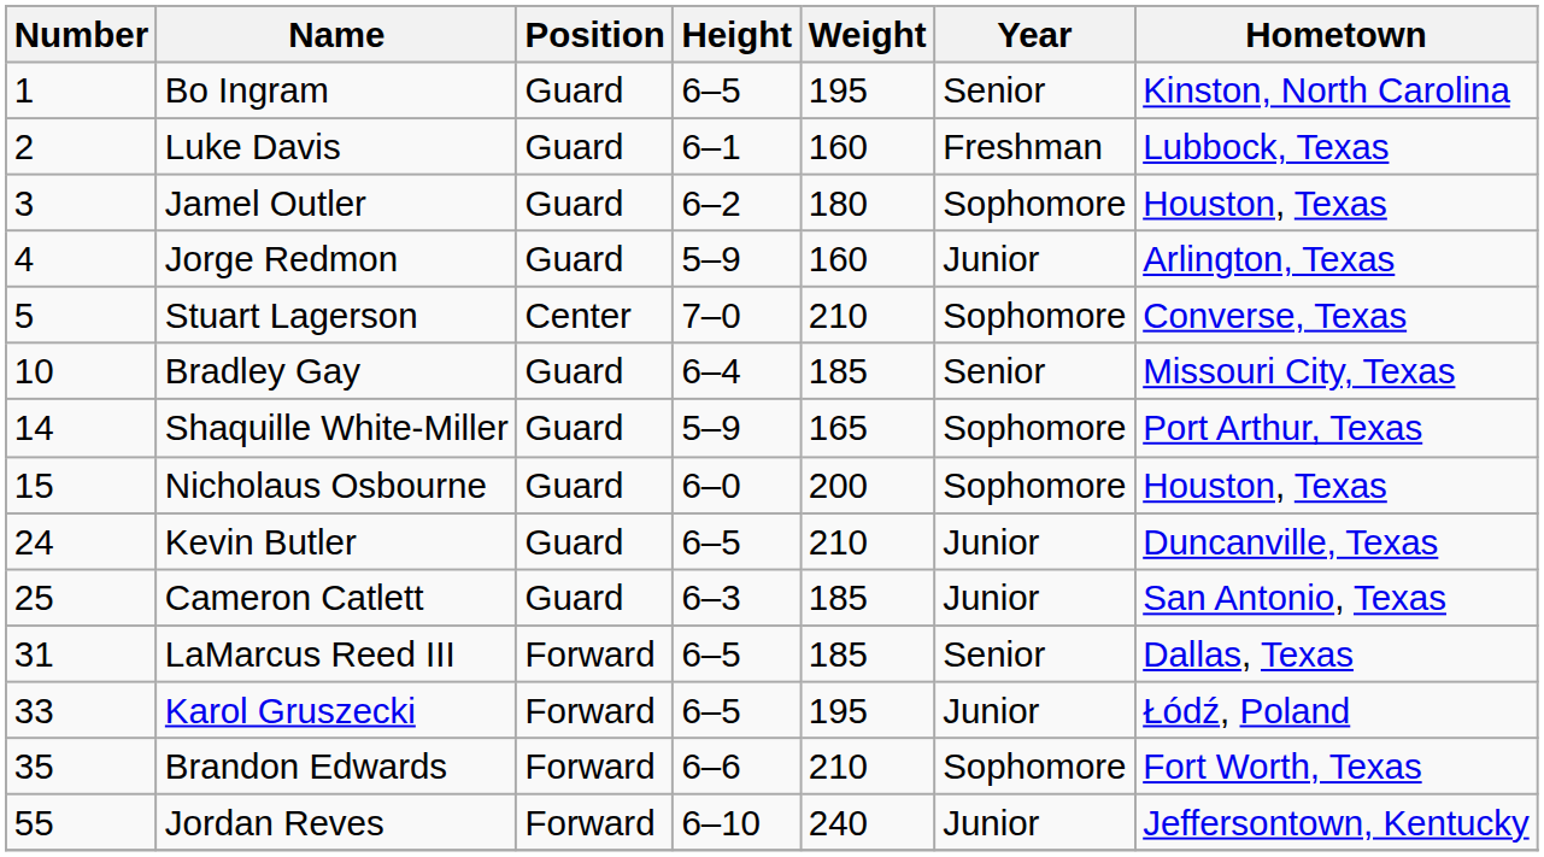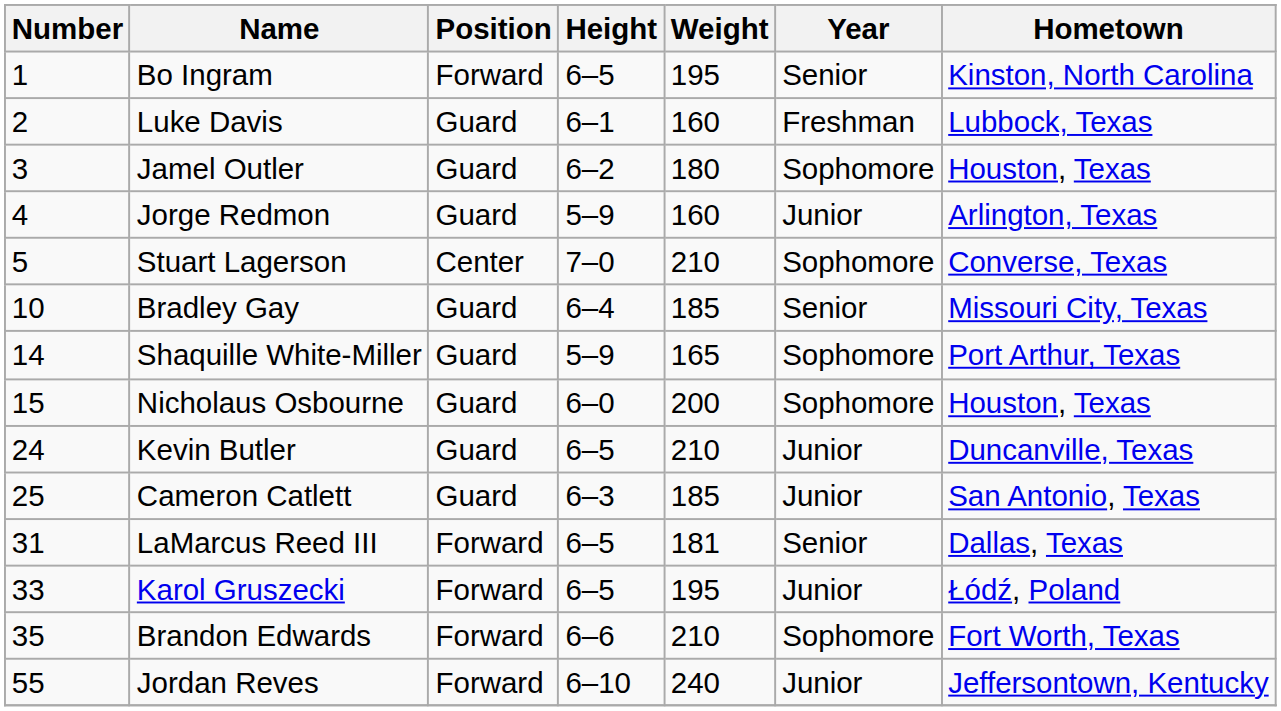 <table class="wikitable" style="font-size: 95%;">
 <tr>
 <th>Number</th>
 <th>Name</th>
 <th>Position</th>
 <th>Height</th>
 <th>Weight</th>
 <th>Year</th>
 <th>Hometown</th>
 </tr>
 <tr>
 <td>1</td>
 <td>Bo Ingram</td>
-<td>Guard</td>
+<td>Forward</td>
 <td>6–5</td>
 <td>195</td>
 <td>Senior</td>
 <td><a href='#'>Kinston, North Carolina</a></td>
 </tr>
 <tr>
 <td>2</td>
 <td>Luke Davis</td>
 <td>Guard</td>
 <td>6–1</td>
 <td>160</td>
 <td>Freshman</td>
 <td><a href='#'>Lubbock, Texas</a></td>
 </tr>
 <tr>
 <td>3</td>
 <td>Jamel Outler</td>
 <td>Guard</td>
 <td>6–2</td>
 <td>180</td>
 <td>Sophomore</td>
 <td><a href='#'>Houston</a>, <a href='#'>Texas</a></td>
 </tr>
 <tr>
 <td>4</td>
 <td>Jorge Redmon</td>
 <td>Guard</td>
 <td>5–9</td>
 <td>160</td>
 <td>Junior</td>
 <td><a href='#'>Arlington, Texas</a></td>
 </tr>
 <tr>
 <td>5</td>
 <td>Stuart Lagerson</td>
 <td>Center</td>
 <td>7–0</td>
 <td>210</td>
 <td>Sophomore</td>
 <td><a href='#'>Converse, Texas</a></td>
 </tr>
 <tr>
 <td>10</td>
 <td>Bradley Gay</td>
 <td>Guard</td>
 <td>6–4</td>
 <td>185</td>
 <td>Senior</td>
 <td><a href='#'>Missouri City, Texas</a></td>
 </tr>
 <tr>
 <td>14</td>
 <td>Shaquille White-Miller</td>
 <td>Guard</td>
 <td>5–9</td>
 <td>165</td>
 <td>Sophomore</td>
 <td><a href='#'>Port Arthur, Texas</a></td>
 </tr>
 <tr>
 <td>15</td>
 <td>Nicholaus Osbourne</td>
 <td>Guard</td>
 <td>6–0</td>
 <td>200</td>
 <td>Sophomore</td>
 <td><a href='#'>Houston</a>, <a href='#'>Texas</a></td>
 </tr>
 <tr>
 <td>24</td>
 <td>Kevin Butler</td>
 <td>Guard</td>
 <td>6–5</td>
 <td>210</td>
 <td>Junior</td>
 <td><a href='#'>Duncanville, Texas</a></td>
 </tr>
 <tr>
 <td>25</td>
 <td>Cameron Catlett</td>
 <td>Guard</td>
 <td>6–3</td>
 <td>185</td>
 <td>Junior</td>
 <td><a href='#'>San Antonio</a>, <a href='#'>Texas</a></td>
 </tr>
 <tr>
 <td>31</td>
 <td>LaMarcus Reed III</td>
 <td>Forward</td>
 <td>6–5</td>
-<td>185</td>
+<td>181</td>
 <td>Senior</td>
 <td><a href='#'>Dallas</a>, <a href='#'>Texas</a></td>
 </tr>
 <tr>
 <td>33</td>
 <td><a href='#'>Karol Gruszecki</a></td>
 <td>Forward</td>
 <td>6–5</td>
 <td>195</td>
 <td>Junior</td>
 <td><a href='#'>Łódź</a>, <a href='#'>Poland</a></td>
 </tr>
 <tr>
 <td>35</td>
 <td>Brandon Edwards</td>
 <td>Forward</td>
 <td>6–6</td>
 <td>210</td>
 <td>Sophomore</td>
 <td><a href='#'>Fort Worth, Texas</a></td>
 </tr>
 <tr>
 <td>55</td>
 <td>Jordan Reves</td>
 <td>Forward</td>
 <td>6–10</td>
 <td>240</td>
 <td>Junior</td>
 <td><a href='#'>Jeffersontown, Kentucky</a></td>
 </tr>
 <tr>
 </tr>
 </table>
